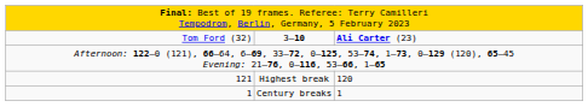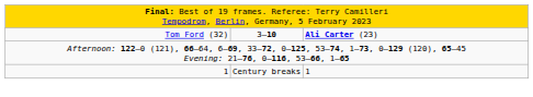 <table class="wikitable" style="font-size: 90%; margin: 1em auto 1em auto;">
 <tr>
 <td colspan = "3" align="center" bgcolor="#ffd700"><strong>Final:</strong> Best of 19 frames. Referee: Terry Camilleri<br><a href='#'>Tempodrom</a>, <a href='#'>Berlin</a>, Germany, 5 February 2023</td>
 </tr>
 <tr>
 <td width="320" align="right"><a href='#'>Tom Ford</a> (32)<br></td>
 <td width="100" align="center">3–<strong>10</strong></td>
 <td width="320"><strong><a href='#'>Ali Carter</a></strong> (23)<br></td>
 </tr>
 <tr>
 <td colspan="3" align="center" style="font-size: 100%"><em>Afternoon:</em> <strong>122</strong>–0 (121), <strong>66</strong>–64, 6–<strong>69</strong>, 33–<strong>72</strong>, 0–<strong>125</strong>, 53–<strong>74</strong>, 1–<strong>73</strong>, 0–<strong>129</strong> (120), <strong>65</strong>–45 <br><em>Evening:</em> 21–<strong>76</strong>, 0–<strong>116</strong>, 53–<strong>66</strong>, 1–<strong>65</strong></td>
 </tr>
 <tr>
-<td align="right">121</td>
-<td align="center">Highest break</td>
-<td>120</td>
-</tr>
-<tr>
 <td align="right">1</td>
 <td align="center">Century breaks</td>
 <td>1</td>
 </tr>
 </table>
